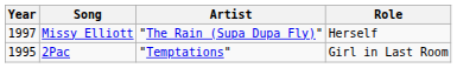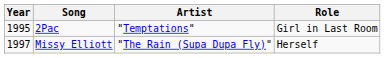 <table class="wikitable plainrowheaders sortable" style="margin-right: 0;">
 <tr>
 <th>Year</th>
 <th>Song</th>
 <th>Artist</th>
 <th>Role</th>
 </tr>
 <tr>
+<td>1995</td>
+<td><a href='#'>2Pac</a></td>
+<td>"<a href='#'>Temptations</a>"</td>
+<td>Girl in Last Room</td>
+</tr>
+<tr>
 <td>1997</td>
 <td><a href='#'>Missy Elliott</a></td>
 <td>"<a href='#'>The Rain (Supa Dupa Fly)</a>"</td>
 <td>Herself</td>
 </tr>
-<tr>
-<td>1995</td>
-<td><a href='#'>2Pac</a></td>
-<td>"<a href='#'>Temptations</a>"</td>
-<td>Girl in Last Room</td>
-</tr>
 </table>
